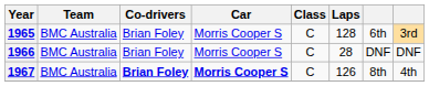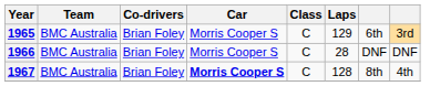 <table class="wikitable" style="text-align:center; font-size:90%">
 <tr>
 <th>Year</th>
 <th>Team</th>
 <th>Co-drivers</th>
 <th>Car</th>
 <th>Class</th>
 <th>Laps</th>
 <th></th>
 <th></th>
 </tr>
 <tr align="center">
 <th><a href='#'>1965</a></th>
 <td align="left"> <a href='#'>BMC Australia</a></td>
 <td align="left"> <a href='#'>Brian Foley</a></td>
 <td align="left"><a href='#'>Morris Cooper S</a></td>
 <td>C</td>
-<td>128</td>
+<td>129</td>
 <td>6th</td>
 <td style="background:#FFDF9F;">3rd</td>
 </tr>
 <tr align="center">
 <th><a href='#'>1966</a></th>
 <td align="left"> <a href='#'>BMC Australia</a></td>
 <td align="left"> <a href='#'>Brian Foley</a></td>
 <td align="left"><a href='#'>Morris Cooper S</a></td>
 <td>C</td>
 <td>28</td>
 <td>DNF</td>
 <td>DNF</td>
 </tr>
 <tr align="center">
 <th><a href='#'>1967</a></th>
 <td align="left"> <a href='#'>BMC Australia</a></td>
-<td align="left"><strong> <a href='#'>Brian Foley</a></strong></td>
+<td align="left"> <a href='#'>Brian Foley</a></td>
 <td align="left"><strong><a href='#'>Morris Cooper S</a></strong></td>
 <td>C</td>
-<td>126</td>
+<td>128</td>
 <td>8th</td>
 <td>4th</td>
 </tr>
 <tr align="center">
 </tr>
 </table>
